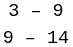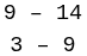 <table style="text-align:center">
 <tr>
 <th width=200></th>
 <th width=100></th>
 <th width=200></th>
 </tr>
 <tr>
 <td align=right></td>
-<td>3 – 9</td>
+<td>9 – 14</td>
 <td align=left><strong></strong></td>
 </tr>
 <tr>
 <td align=right></td>
-<td>9 – 14</td>
+<td>3 – 9</td>
 <td align=left><strong></strong></td>
 </tr>
 </table>
